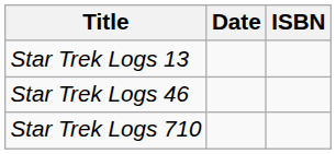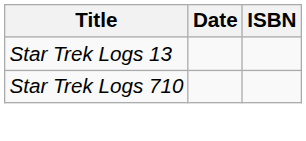 <table class="wikitable">
 <tr>
 <th>Title</th>
 <th>Date</th>
 <th>ISBN</th>
 </tr>
 <tr>
 <td><em>Star Trek Logs 1</em><em>3</em></td>
 <td></td>
 <td></td>
 </tr>
 <tr>
-<td><em>Star Trek Logs 46</em></td>
-<td></td>
-<td></td>
-</tr>
-<tr>
 <td><em>Star Trek Logs 710</em></td>
 <td></td>
 <td></td>
 </tr>
 </table>
